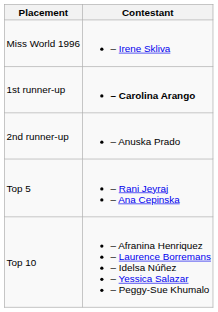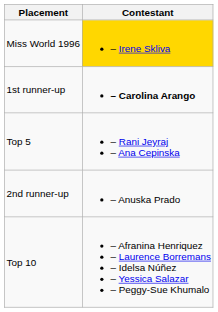 <table class="wikitable sortable" style="font-size:95%;">
 <tr>
 <th>Placement</th>
 <th>Contestant</th>
 </tr>
 <tr>
 <td>Miss World 1996</td>
-<td><br><ul><li> – <a href='#'>Irene Skliva</a></li></ul></td>
+<td style="background: gold;"><br><ul><li> – <a href='#'>Irene Skliva</a></li></ul></td>
 </tr>
 <tr>
 <td>1st runner-up</td>
 <td><strong><br><ul><li> – Carolina Arango</li></ul></strong></td>
 </tr>
 <tr>
+<td>Top 5</td>
+<td><br><ul><li> – <a href='#'>Rani Jeyraj</a></li><li> – <a href='#'>Ana Cepinska</a></li></ul></td>
+</tr>
+<tr>
 <td>2nd runner-up</td>
 <td><br><ul><li> – Anuska Prado</li></ul></td>
-</tr>
-<tr>
-<td>Top 5</td>
-<td><br><ul><li> – <a href='#'>Rani Jeyraj</a></li><li> – <a href='#'>Ana Cepinska</a></li></ul></td>
 </tr>
 <tr>
 <td>Top 10</td>
 <td><br><ul><li> – Afranina Henriquez</li><li> – <a href='#'>Laurence Borremans</a></li><li> – Idelsa Núñez</li><li> – <a href='#'>Yessica Salazar</a></li><li> – Peggy-Sue Khumalo</li></ul></td>
 </tr>
 </table>
